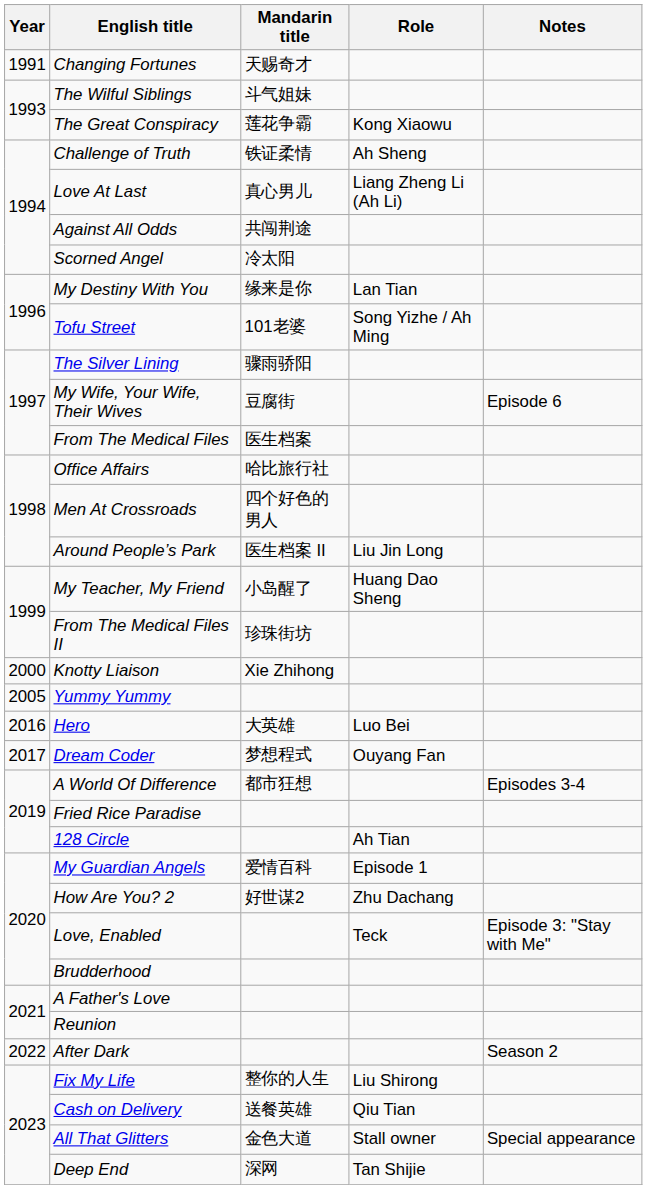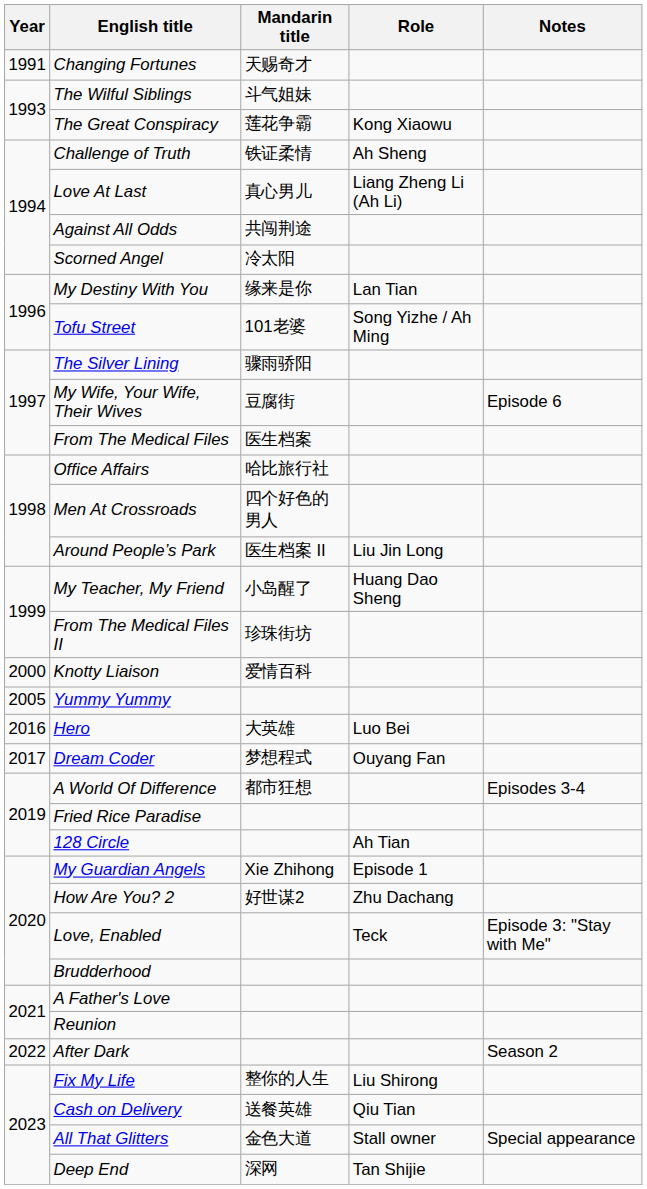 <table class="wikitable sortable">
 <tr>
 <th>Year</th>
 <th>English title</th>
 <th>Mandarin title</th>
 <th>Role</th>
 <th class="unsortable">Notes</th>
 </tr>
 <tr>
 <td>1991</td>
 <td><em>Changing Fortunes</em></td>
 <td>天赐奇才</td>
 <td></td>
 <td></td>
 </tr>
 <tr>
 <td rowspan="2">1993</td>
 <td><em>The Wilful Siblings</em></td>
 <td>斗气姐妹</td>
 <td></td>
 <td></td>
 </tr>
 <tr>
 <td><em>The Great Conspiracy</em></td>
 <td>莲花争霸</td>
 <td>Kong Xiaowu</td>
 <td></td>
 </tr>
 <tr>
 <td rowspan="4">1994</td>
 <td><em>Challenge of Truth</em></td>
 <td>铁证柔情</td>
 <td>Ah Sheng</td>
 <td></td>
 </tr>
 <tr>
 <td><em>Love At Last</em></td>
 <td>真心男儿</td>
 <td>Liang Zheng Li (Ah Li)</td>
 <td></td>
 </tr>
 <tr>
 <td><em>Against All Odds</em></td>
 <td>共闯荆途</td>
 <td></td>
 <td></td>
 </tr>
 <tr>
 <td><em>Scorned Angel</em></td>
 <td>冷太阳</td>
 <td></td>
 <td></td>
 </tr>
 <tr>
 <td rowspan="2">1996</td>
 <td><em>My Destiny With You</em></td>
 <td>缘来是你</td>
 <td>Lan Tian</td>
 <td></td>
 </tr>
 <tr>
 <td><em><a href='#'>Tofu Street</a></em></td>
 <td>101老婆</td>
 <td>Song Yizhe / Ah Ming</td>
 <td></td>
 </tr>
 <tr>
 <td rowspan="3">1997</td>
 <td><em><a href='#'>The Silver Lining</a></em></td>
 <td>骤雨骄阳</td>
 <td></td>
 <td></td>
 </tr>
 <tr>
 <td><em>My Wife, Your Wife, Their Wives</em></td>
 <td>豆腐街</td>
 <td></td>
 <td>Episode 6</td>
 </tr>
 <tr>
 <td><em>From The Medical Files</em></td>
 <td>医生档案</td>
 <td></td>
 <td></td>
 </tr>
 <tr>
 <td rowspan="3">1998</td>
 <td><em>Office Affairs</em></td>
 <td>哈比旅行社</td>
 <td></td>
 <td></td>
 </tr>
 <tr>
 <td><em>Men At Crossroads</em></td>
 <td>四个好色的男人</td>
 <td></td>
 <td></td>
 </tr>
 <tr>
 <td><em>Around People’s Park</em></td>
 <td>医生档案 II</td>
 <td>Liu Jin Long</td>
 <td></td>
 </tr>
 <tr>
 <td rowspan="2">1999</td>
 <td><em>My Teacher, My Friend</em></td>
 <td>小岛醒了</td>
 <td>Huang Dao Sheng</td>
 <td></td>
 </tr>
 <tr>
 <td><em>From The Medical Files II</em></td>
 <td>珍珠街坊</td>
 <td></td>
 <td></td>
 </tr>
 <tr>
 <td>2000</td>
 <td><em>Knotty Liaison</em></td>
-<td>Xie Zhihong</td>
+<td>爱情百科</td>
 <td></td>
 <td></td>
 </tr>
 <tr>
 <td>2005</td>
 <td><em><a href='#'>Yummy Yummy</a></em></td>
 <td></td>
 <td></td>
 <td></td>
 </tr>
 <tr>
 <td>2016</td>
 <td><em><a href='#'>Hero</a></em></td>
 <td>大英雄</td>
 <td>Luo Bei</td>
 <td></td>
 </tr>
 <tr>
 <td>2017</td>
 <td><em><a href='#'>Dream Coder</a></em></td>
 <td>梦想程式</td>
 <td>Ouyang Fan</td>
 <td></td>
 </tr>
 <tr>
 <td rowspan="3">2019</td>
 <td><em>A World Of Difference</em></td>
 <td>都市狂想</td>
 <td></td>
 <td>Episodes 3-4</td>
 </tr>
 <tr>
 <td><em>Fried Rice Paradise</em></td>
 <td></td>
 <td></td>
 <td></td>
 </tr>
 <tr>
 <td><em><a href='#'>128 Circle</a></em></td>
 <td></td>
 <td>Ah Tian</td>
 <td></td>
 </tr>
 <tr>
 <td rowspan="4">2020</td>
 <td><em><a href='#'>My Guardian Angels</a></em></td>
-<td>爱情百科</td>
+<td>Xie Zhihong</td>
 <td>Episode 1</td>
 <td></td>
 </tr>
 <tr>
 <td><em>How Are You? 2</em></td>
 <td>好世谋2</td>
 <td>Zhu Dachang</td>
 <td></td>
 </tr>
 <tr>
 <td><em>Love, Enabled</em></td>
 <td></td>
 <td>Teck</td>
 <td>Episode 3: "Stay with Me"</td>
 </tr>
 <tr>
 <td><em>Brudderhood</em></td>
 <td></td>
 <td></td>
 <td></td>
 </tr>
 <tr>
 <td rowspan="2">2021</td>
 <td><em>A Father's Love</em></td>
 <td></td>
 <td></td>
 <td></td>
 </tr>
 <tr>
 <td><em>Reunion</em></td>
 <td></td>
 <td></td>
 <td></td>
 </tr>
 <tr>
 <td>2022</td>
 <td><em>After Dark</em></td>
 <td></td>
 <td></td>
 <td>Season 2</td>
 </tr>
 <tr>
 <td rowspan="4">2023</td>
 <td><em><a href='#'>Fix My Life</a></em></td>
 <td>整你的人生</td>
 <td>Liu Shirong</td>
 <td></td>
 </tr>
 <tr>
 <td><em><a href='#'>Cash on Delivery</a></em></td>
 <td>送餐英雄</td>
 <td>Qiu Tian</td>
 <td></td>
 </tr>
 <tr>
 <td><em><a href='#'>All That Glitters</a></em></td>
 <td>金色大道</td>
 <td>Stall owner</td>
 <td>Special appearance</td>
 </tr>
 <tr>
 <td><em>Deep End</em></td>
 <td>深网</td>
 <td>Tan Shijie</td>
 <td></td>
 </tr>
 </table>
